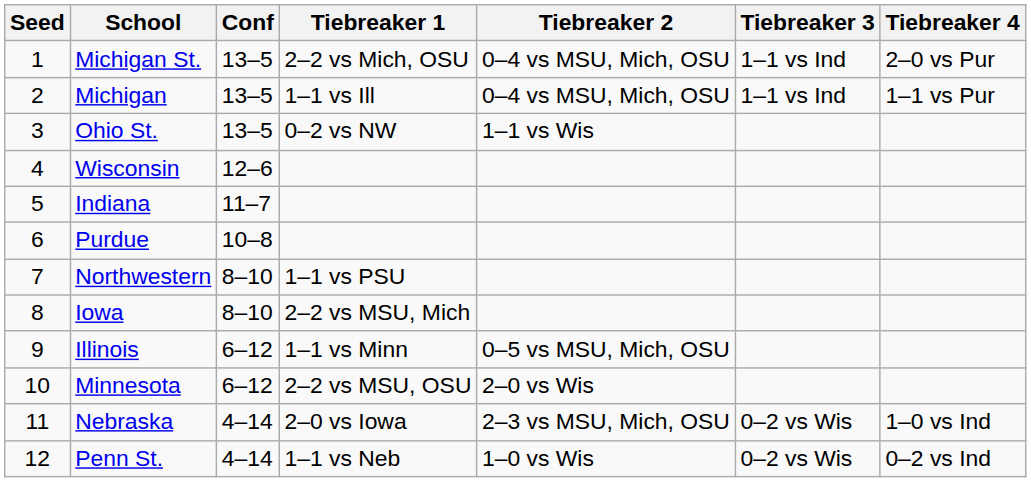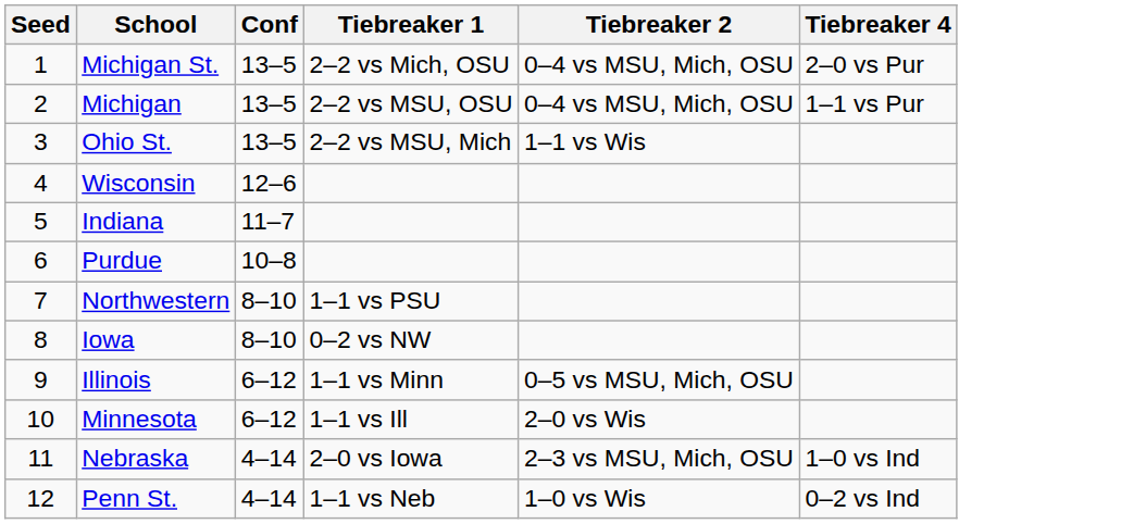 <table class="wikitable">
 <tr>
 <th>Seed</th>
 <th>School</th>
 <th>Conf</th>
 <th>Tiebreaker 1</th>
 <th>Tiebreaker 2</th>
-<th>Tiebreaker 3</th>
 <th>Tiebreaker 4</th>
 </tr>
 <tr>
 <td align=center>1</td>
 <td><a href='#'>Michigan St.</a></td>
 <td>13–5</td>
 <td>2–2 vs Mich, OSU</td>
 <td>0–4 vs MSU, Mich, OSU</td>
-<td>1–1 vs Ind</td>
 <td>2–0 vs Pur</td>
 </tr>
 <tr>
 <td align=center>2</td>
 <td><a href='#'>Michigan</a></td>
 <td>13–5</td>
-<td>1–1 vs Ill</td>
+<td>2–2 vs MSU, OSU</td>
 <td>0–4 vs MSU, Mich, OSU</td>
-<td>1–1 vs Ind</td>
 <td>1–1 vs Pur</td>
 </tr>
 <tr>
 <td align=center>3</td>
 <td><a href='#'>Ohio St.</a></td>
 <td>13–5</td>
-<td>0–2 vs NW</td>
+<td>2–2 vs MSU, Mich</td>
 <td>1–1 vs Wis</td>
-<td></td>
 <td></td>
 </tr>
 <tr>
 <td align=center>4</td>
 <td><a href='#'>Wisconsin</a></td>
 <td>12–6</td>
-<td></td>
 <td></td>
 <td></td>
 <td></td>
 </tr>
 <tr>
 <td align=center>5</td>
 <td><a href='#'>Indiana</a></td>
 <td>11–7</td>
 <td></td>
 <td></td>
 <td></td>
-<td></td>
 </tr>
 <tr>
 <td align=center>6</td>
 <td><a href='#'>Purdue</a></td>
 <td>10–8</td>
-<td></td>
 <td></td>
 <td></td>
 <td></td>
 </tr>
 <tr>
 <td align=center>7</td>
 <td><a href='#'>Northwestern</a></td>
 <td>8–10</td>
 <td>1–1 vs PSU</td>
 <td></td>
 <td></td>
-<td></td>
 </tr>
 <tr>
 <td align=center>8</td>
 <td><a href='#'>Iowa</a></td>
 <td>8–10</td>
-<td>2–2 vs MSU, Mich</td>
-<td></td>
+<td>0–2 vs NW</td>
 <td></td>
 <td></td>
 </tr>
 <tr>
 <td align=center>9</td>
 <td><a href='#'>Illinois</a></td>
 <td>6–12</td>
 <td>1–1 vs Minn</td>
 <td>0–5 vs MSU, Mich, OSU</td>
 <td></td>
-<td></td>
 </tr>
 <tr>
 <td align=center>10</td>
 <td><a href='#'>Minnesota</a></td>
 <td>6–12</td>
-<td>2–2 vs MSU, OSU</td>
+<td>1–1 vs Ill</td>
 <td>2–0 vs Wis</td>
-<td></td>
 <td></td>
 </tr>
 <tr>
 <td align=center>11</td>
 <td><a href='#'>Nebraska</a></td>
 <td>4–14</td>
 <td>2–0 vs Iowa</td>
 <td>2–3 vs MSU, Mich, OSU</td>
-<td>0–2 vs Wis</td>
 <td>1–0 vs Ind</td>
 </tr>
 <tr>
 <td align=center>12</td>
 <td><a href='#'>Penn St.</a></td>
 <td>4–14</td>
 <td>1–1 vs Neb</td>
 <td>1–0 vs Wis</td>
-<td>0–2 vs Wis</td>
 <td>0–2 vs Ind</td>
 </tr>
 </table>
